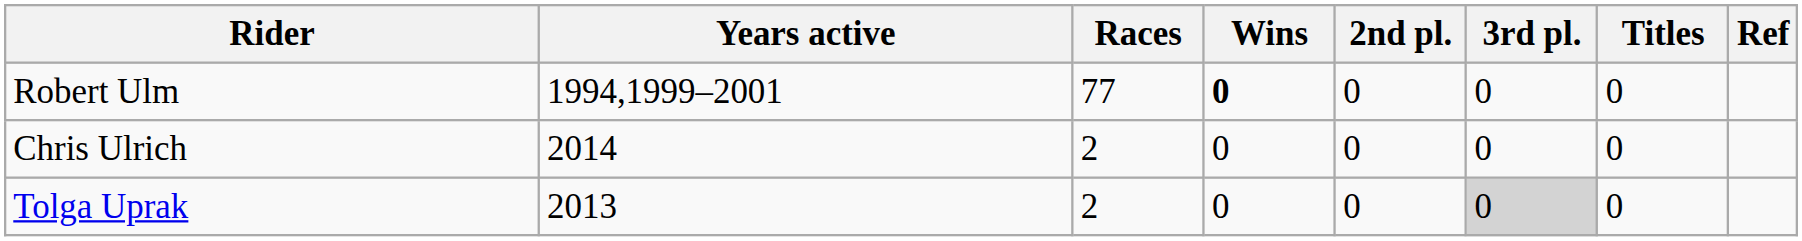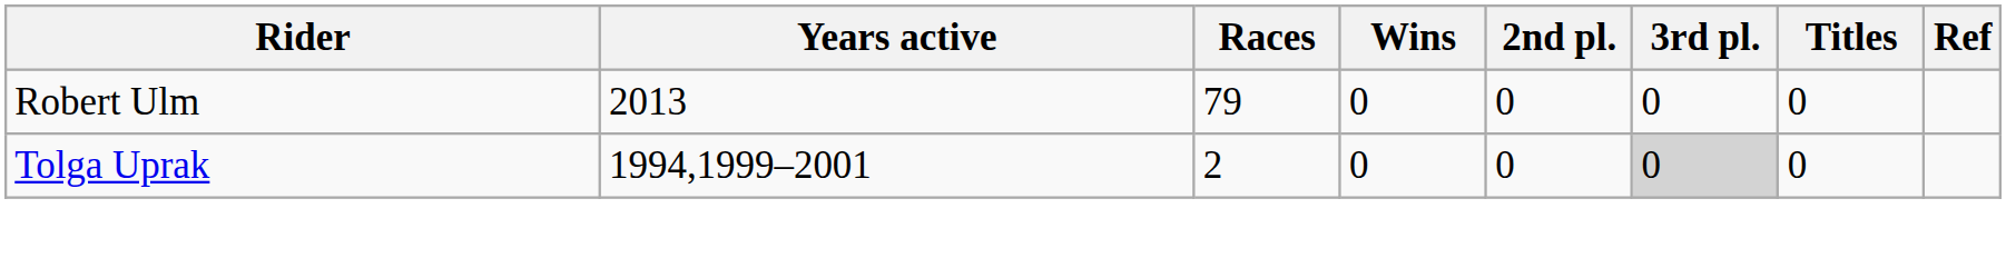 <table class="wikitable" style="font-size:95%;">
 <tr>
 <th width="225">Rider</th>
 <th width="225">Years active</th>
 <th width="50">Races</th>
 <th width="50">Wins</th>
 <th width="50">2nd pl.</th>
 <th width="50">3rd pl.</th>
 <th width="50">Titles</th>
 <th>Ref</th>
 </tr>
 <tr>
 <td> Robert Ulm</td>
-<td>1994,1999–2001</td>
-<td>77</td>
-<td><strong>0</strong></td>
-<td>0</td>
-<td>0</td>
-<td>0</td>
-<td></td>
-</tr>
-<tr>
-<td> Chris Ulrich</td>
-<td>2014</td>
-<td>2</td>
+<td>2013</td>
+<td>79</td>
 <td>0</td>
 <td>0</td>
 <td>0</td>
 <td>0</td>
 <td></td>
 </tr>
 <tr>
 <td> <a href='#'>Tolga Uprak</a></td>
-<td>2013</td>
+<td>1994,1999–2001</td>
 <td>2</td>
 <td>0</td>
 <td>0</td>
 <td style="background: lightgrey;">0</td>
 <td>0</td>
 <td></td>
 </tr>
 </table>
